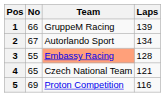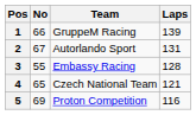 <table class="wikitable" style="font-size: 95%;">
 <tr>
 <th>Pos</th>
 <th>No</th>
 <th>Team</th>
 <th>Laps</th>
 </tr>
 <tr>
 <th>1</th>
 <td>66</td>
 <td> GruppeM Racing</td>
 <td>139</td>
 </tr>
 <tr>
 <th>2</th>
 <td>67</td>
 <td> Autorlando Sport</td>
-<td>134</td>
+<td>131</td>
 </tr>
 <tr>
 <th>3</th>
 <td>55</td>
-<td style="background: lightsalmon;"> <a href='#'>Embassy Racing</a></td>
+<td> <a href='#'>Embassy Racing</a></td>
 <td>128</td>
 </tr>
 <tr>
 <th>4</th>
 <td>65</td>
 <td> Czech National Team</td>
 <td>121</td>
 </tr>
 <tr>
 <th>5</th>
 <td>69</td>
 <td> <a href='#'>Proton Competition</a></td>
 <td>116</td>
 </tr>
 </table>
